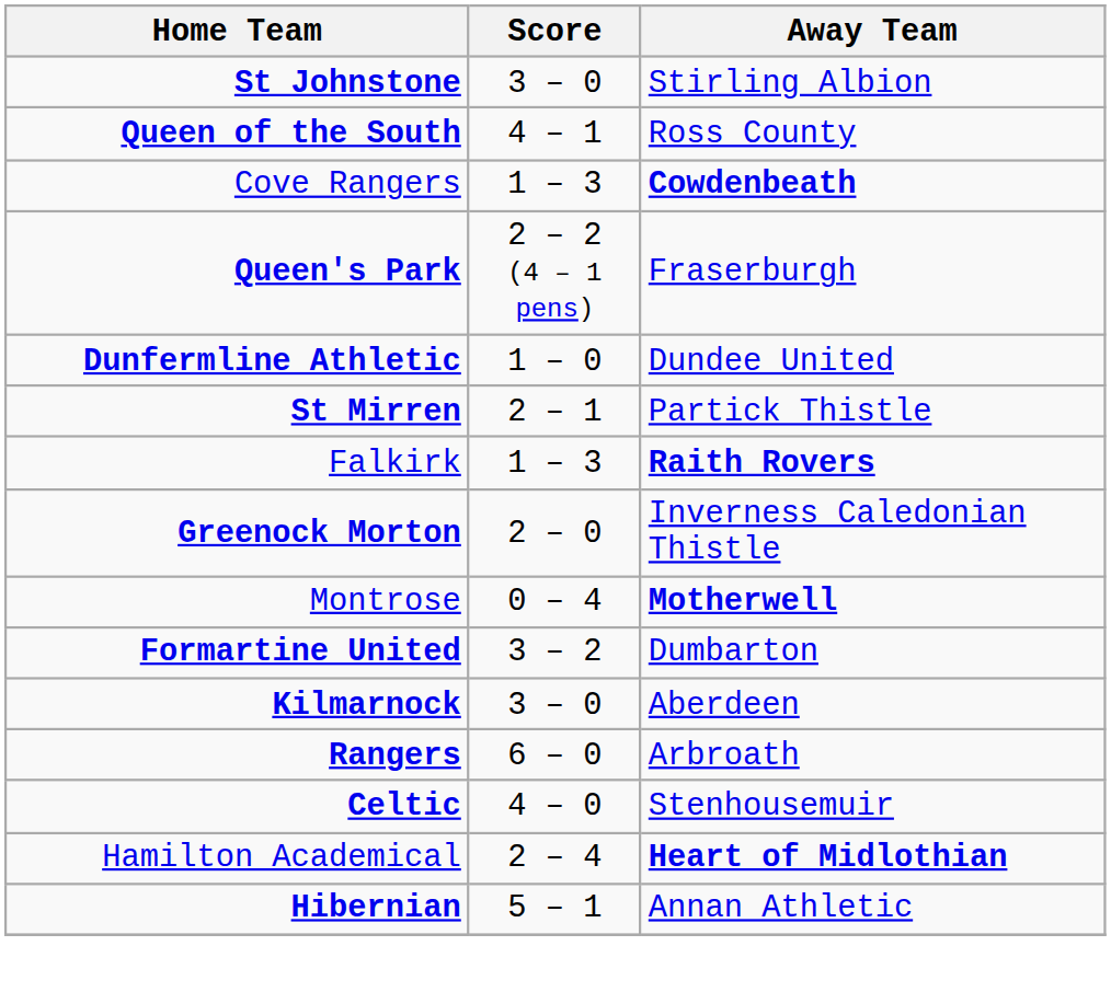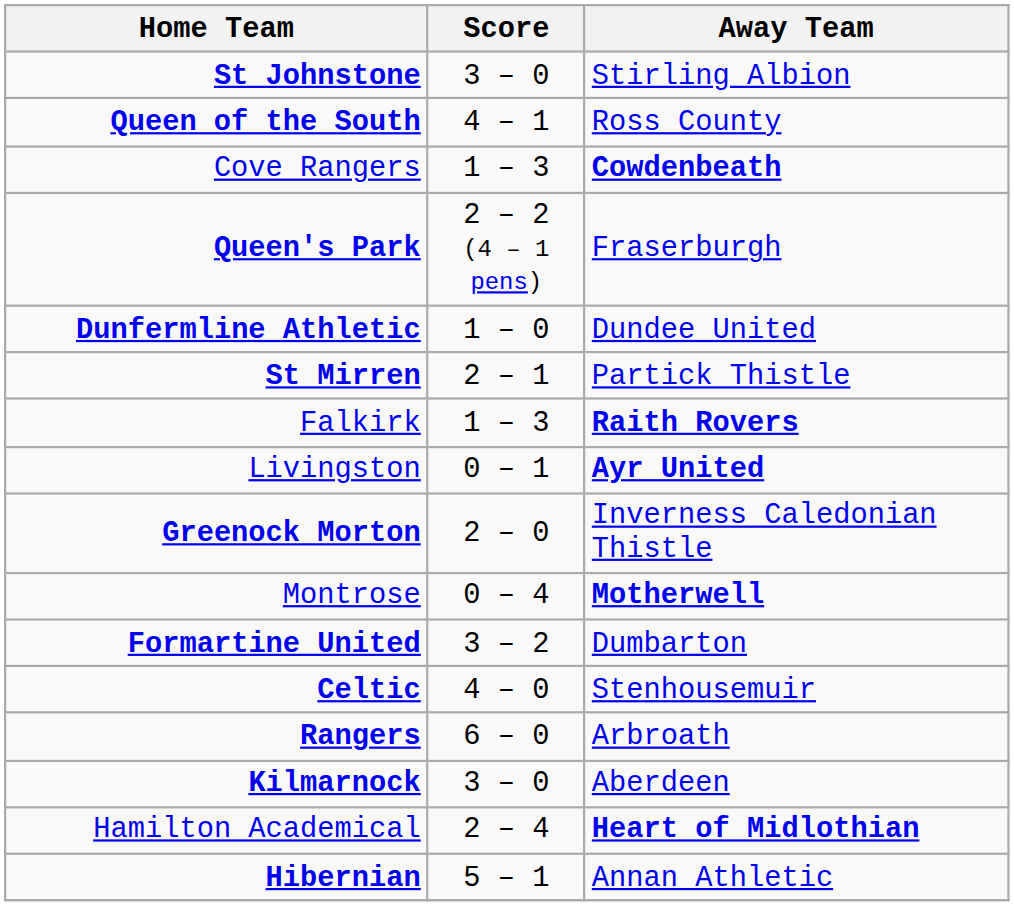 <table class="wikitable" style="border-collapse: collapse;">
 <tr>
 <th align="right" width="185">Home Team</th>
 <th align="center" width="65"> Score </th>
 <th align="left" width="185">Away Team</th>
 </tr>
 <tr>
 <td style="text-align: right;"><strong><a href='#'>St Johnstone</a></strong></td>
 <td style="text-align: center;">3 – 0</td>
 <td style="text-align: left;"><a href='#'>Stirling Albion</a></td>
 </tr>
 <tr>
 <td style="text-align: right;"><strong><a href='#'>Queen of the South</a></strong></td>
 <td style="text-align: center;">4 – 1</td>
 <td style="text-align: left;"><a href='#'>Ross County</a></td>
 </tr>
 <tr>
 <td style="text-align: right;"><a href='#'>Cove Rangers</a></td>
 <td style="text-align: center;">1 – 3</td>
 <td style="text-align: left;"><strong><a href='#'>Cowdenbeath</a></strong></td>
 </tr>
 <tr>
 <td style="text-align: right;"><strong><a href='#'>Queen's Park</a></strong></td>
 <td style="text-align: center;">2 – 2 <br><small>(4 – 1 <a href='#'>pens</a>)</small></td>
 <td style="text-align: left;"><a href='#'>Fraserburgh</a></td>
 </tr>
 <tr>
 <td style="text-align: right;"><strong><a href='#'>Dunfermline Athletic</a></strong></td>
 <td style="text-align: center;">1 – 0</td>
 <td style="text-align: left;"><a href='#'>Dundee United</a></td>
 </tr>
 <tr>
 <td style="text-align: right;"><strong><a href='#'>St Mirren</a></strong></td>
 <td style="text-align: center;">2 – 1</td>
 <td style="text-align: left;"><a href='#'>Partick Thistle</a></td>
 </tr>
 <tr>
 <td style="text-align: right;"><a href='#'>Falkirk</a></td>
 <td style="text-align: center;">1 – 3</td>
 <td style="text-align: left;"><strong><a href='#'>Raith Rovers</a></strong></td>
 </tr>
 <tr>
+<td style="text-align: right;"><a href='#'>Livingston</a></td>
+<td style="text-align: center;">0 – 1</td>
+<td style="text-align: left;"><strong><a href='#'>Ayr United</a></strong></td>
+</tr>
+<tr>
 <td style="text-align: right;"><strong><a href='#'>Greenock Morton</a></strong></td>
 <td style="text-align: center;">2 – 0</td>
 <td style="text-align: left;"><a href='#'>Inverness Caledonian Thistle</a></td>
 </tr>
 <tr>
 <td style="text-align: right;"><a href='#'>Montrose</a></td>
 <td style="text-align: center;">0 – 4</td>
 <td style="text-align: left;"><strong><a href='#'>Motherwell</a></strong></td>
 </tr>
 <tr>
 <td style="text-align: right;"><strong><a href='#'>Formartine United</a></strong></td>
 <td style="text-align: center;">3 – 2</td>
 <td style="text-align: left;"><a href='#'>Dumbarton</a></td>
 </tr>
 <tr>
-<td style="text-align: right;"><strong><a href='#'>Kilmarnock</a></strong></td>
-<td style="text-align: center;">3 – 0</td>
-<td style="text-align: left;"><a href='#'>Aberdeen</a></td>
+<td style="text-align: right;"><strong><a href='#'>Celtic</a></strong></td>
+<td style="text-align: center;">4 – 0</td>
+<td style="text-align: left;"><a href='#'>Stenhousemuir</a></td>
 </tr>
 <tr>
 <td style="text-align: right;"><strong><a href='#'>Rangers</a></strong></td>
 <td style="text-align: center;">6 – 0</td>
 <td style="text-align: left;"><a href='#'>Arbroath</a></td>
 </tr>
 <tr>
-<td style="text-align: right;"><strong><a href='#'>Celtic</a></strong></td>
-<td style="text-align: center;">4 – 0</td>
-<td style="text-align: left;"><a href='#'>Stenhousemuir</a></td>
+<td style="text-align: right;"><strong><a href='#'>Kilmarnock</a></strong></td>
+<td style="text-align: center;">3 – 0</td>
+<td style="text-align: left;"><a href='#'>Aberdeen</a></td>
 </tr>
 <tr>
 <td style="text-align: right;"><a href='#'>Hamilton Academical</a></td>
 <td style="text-align: center;">2 – 4</td>
 <td style="text-align: left;"><strong><a href='#'>Heart of Midlothian</a></strong></td>
 </tr>
 <tr>
 <td style="text-align: right;"><strong><a href='#'>Hibernian</a></strong></td>
 <td style="text-align: center;">5 – 1</td>
 <td style="text-align: left;"><a href='#'>Annan Athletic</a></td>
 </tr>
 <tr>
 </tr>
 </table>
